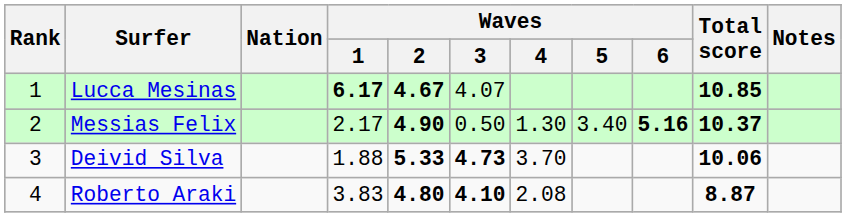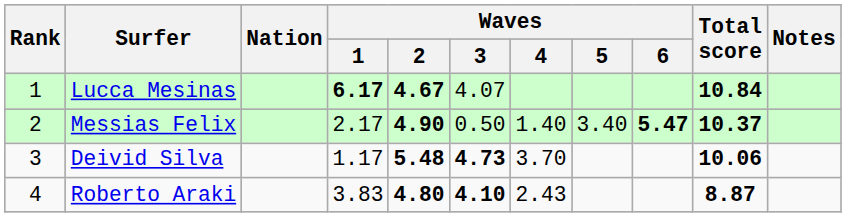 <table class="wikitable sortable" style="text-align:center">
 <tr>
 <th rowspan=2>Rank</th>
 <th rowspan=2>Surfer</th>
 <th rowspan=2>Nation</th>
 <th colspan=6>Waves</th>
 <th rowspan=2>Total<br>score</th>
 <th rowspan=2>Notes</th>
 </tr>
 <tr>
 <th>1</th>
 <th>2</th>
 <th>3</th>
 <th>4</th>
 <th>5</th>
 <th>6</th>
 </tr>
 <tr bgcolor=ccffcc>
 <td>1</td>
 <td align=left><a href='#'>Lucca Mesinas</a></td>
 <td align=left></td>
 <td><strong>6.17</strong></td>
 <td><strong>4.67</strong></td>
 <td>4.07</td>
 <td></td>
 <td></td>
 <td></td>
-<td><strong>10.85</strong></td>
+<td><strong>10.84</strong></td>
 <td></td>
 </tr>
 <tr bgcolor=ccffcc>
 <td>2</td>
 <td align=left><a href='#'>Messias Felix</a></td>
 <td align=left></td>
 <td>2.17</td>
 <td><strong>4.90</strong></td>
 <td>0.50</td>
-<td>1.30</td>
+<td>1.40</td>
 <td>3.40</td>
-<td><strong>5.16</strong></td>
+<td><strong>5.47</strong></td>
 <td><strong>10.37</strong></td>
 <td></td>
 </tr>
 <tr>
 <td>3</td>
 <td align=left><a href='#'>Deivid Silva</a></td>
 <td align=left></td>
-<td>1.88</td>
-<td><strong>5.33</strong></td>
+<td>1.17</td>
+<td><strong>5.48</strong></td>
 <td><strong>4.73</strong></td>
 <td>3.70</td>
 <td></td>
 <td></td>
 <td><strong>10.06</strong></td>
 <td></td>
 </tr>
 <tr>
 <td>4</td>
 <td align=left><a href='#'>Roberto Araki</a></td>
 <td align=left></td>
 <td>3.83</td>
 <td><strong>4.80</strong></td>
 <td><strong>4.10</strong></td>
-<td>2.08</td>
+<td>2.43</td>
 <td></td>
 <td></td>
 <td><strong>8.87</strong></td>
 <td></td>
 </tr>
 </table>
